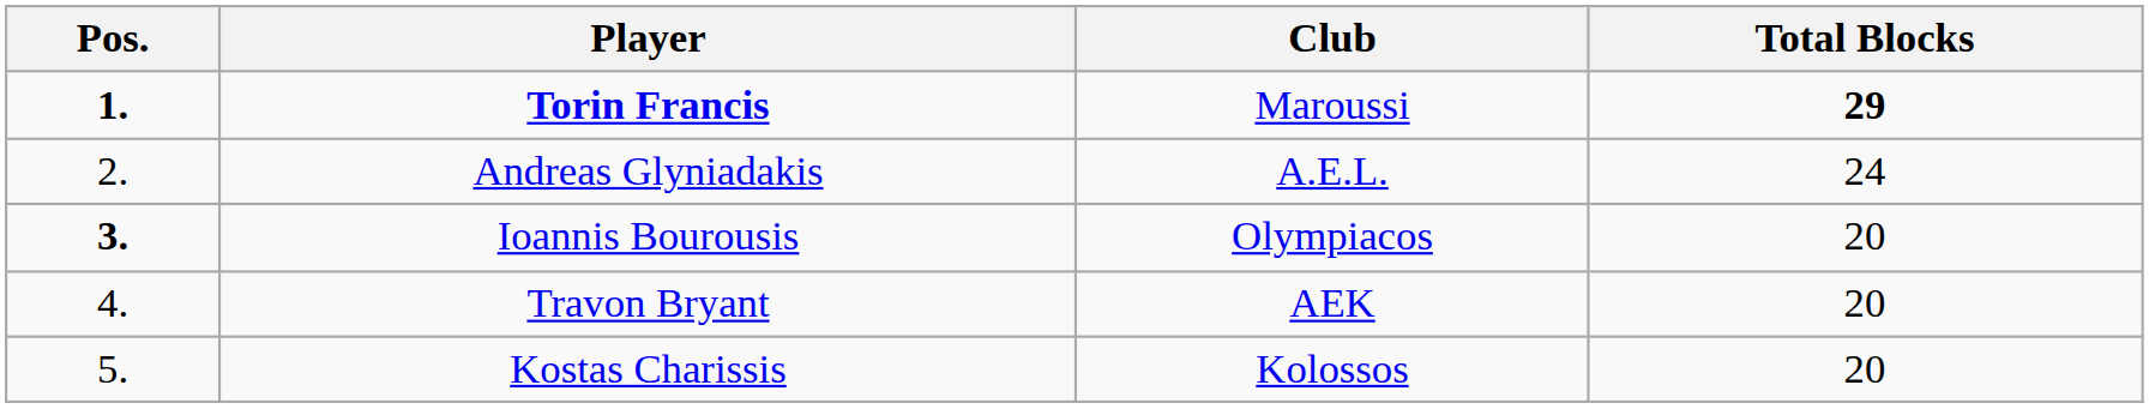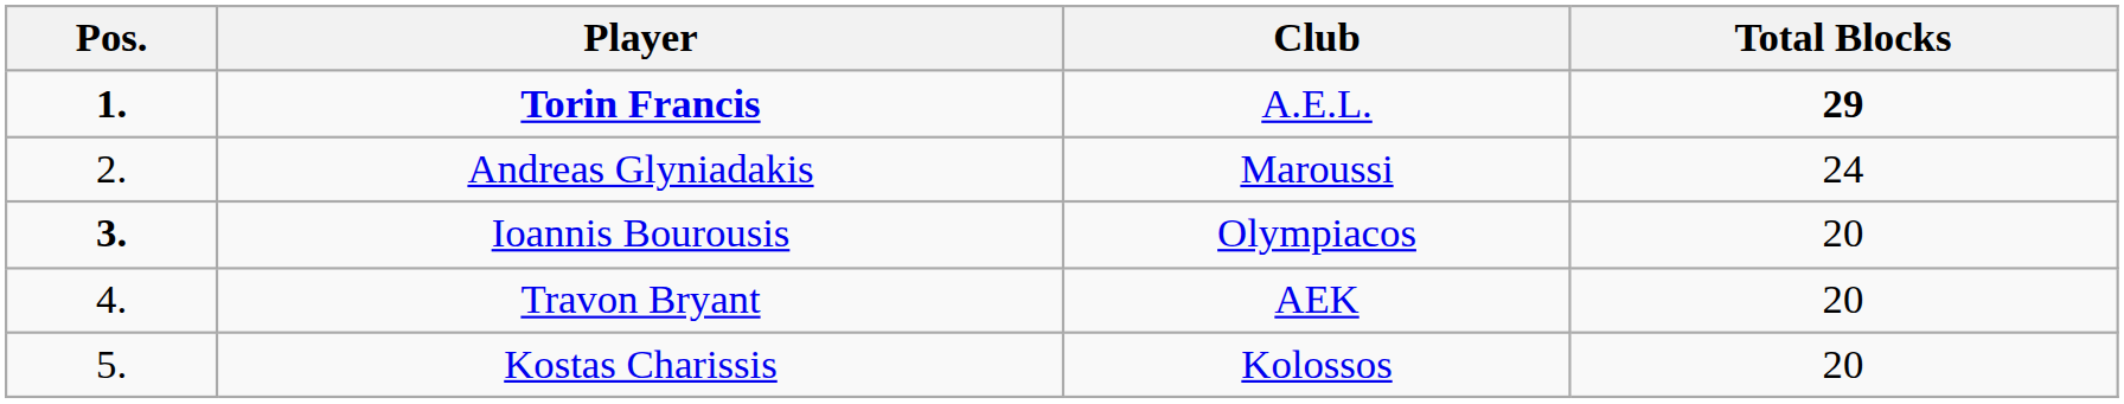 <table class="wikitable" style="text-align: center;" width="65%">
 <tr>
 <th>Pos.</th>
 <th>Player</th>
 <th>Club</th>
 <th>Total Blocks</th>
 </tr>
 <tr>
 <td align="center"><strong>1.</strong></td>
 <td> <strong><a href='#'>Torin Francis</a></strong></td>
-<td><a href='#'>Maroussi</a></td>
+<td><a href='#'>A.E.L.</a></td>
 <td align="center"><strong>29</strong></td>
 </tr>
 <tr>
 <td align="center">2.</td>
 <td> <a href='#'>Andreas Glyniadakis</a></td>
-<td><a href='#'>A.E.L.</a></td>
+<td><a href='#'>Maroussi</a></td>
 <td align="center">24</td>
 </tr>
 <tr>
 <td align="center"><strong>3.</strong></td>
 <td> <a href='#'>Ioannis Bourousis</a></td>
 <td><a href='#'>Olympiacos</a></td>
 <td align="center">20</td>
 </tr>
 <tr>
 <td align="center">4.</td>
 <td> <a href='#'>Travon Bryant</a></td>
 <td><a href='#'>AEK</a></td>
 <td align="center">20</td>
 </tr>
 <tr .>
 <td align="center">5.</td>
 <td> <a href='#'>Kostas Charissis</a></td>
 <td><a href='#'>Kolossos</a></td>
 <td align="center">20</td>
 </tr>
 </table>
